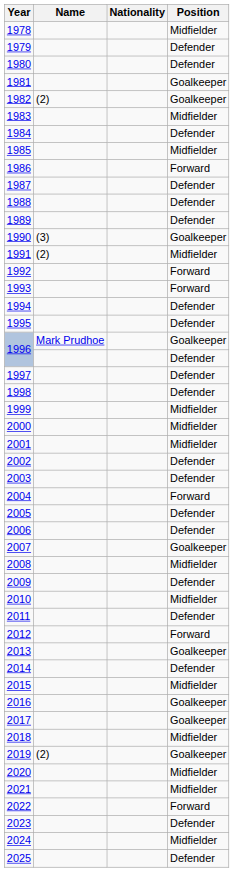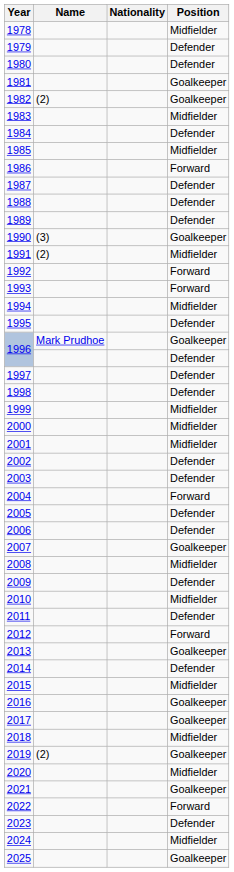 <table class="wikitable sortable">
 <tr>
 <th>Year</th>
 <th>Name</th>
 <th>Nationality</th>
 <th>Position</th>
 </tr>
 <tr>
 <td><a href='#'>1978</a></td>
 <td></td>
 <td></td>
 <td>Midfielder</td>
 </tr>
 <tr>
 <td><a href='#'>1979</a></td>
 <td></td>
 <td></td>
 <td>Defender</td>
 </tr>
 <tr>
 <td><a href='#'>1980</a></td>
 <td></td>
 <td></td>
 <td>Defender</td>
 </tr>
 <tr>
 <td><a href='#'>1981</a></td>
 <td></td>
 <td></td>
 <td>Goalkeeper</td>
 </tr>
 <tr>
 <td><a href='#'>1982</a></td>
 <td> (2)</td>
 <td></td>
 <td>Goalkeeper</td>
 </tr>
 <tr>
 <td><a href='#'>1983</a></td>
 <td></td>
 <td></td>
 <td>Midfielder</td>
 </tr>
 <tr>
 <td><a href='#'>1984</a></td>
 <td></td>
 <td></td>
 <td>Defender</td>
 </tr>
 <tr>
 <td><a href='#'>1985</a></td>
 <td></td>
 <td></td>
 <td>Midfielder</td>
 </tr>
 <tr>
 <td><a href='#'>1986</a></td>
 <td></td>
 <td></td>
 <td>Forward</td>
 </tr>
 <tr>
 <td><a href='#'>1987</a></td>
 <td></td>
 <td></td>
 <td>Defender</td>
 </tr>
 <tr>
 <td><a href='#'>1988</a></td>
 <td></td>
 <td></td>
 <td>Defender</td>
 </tr>
 <tr>
 <td><a href='#'>1989</a></td>
 <td></td>
 <td></td>
 <td>Defender</td>
 </tr>
 <tr>
 <td><a href='#'>1990</a></td>
 <td> (3)</td>
 <td></td>
 <td>Goalkeeper</td>
 </tr>
 <tr>
 <td><a href='#'>1991</a></td>
 <td> (2)</td>
 <td></td>
 <td>Midfielder</td>
 </tr>
 <tr>
 <td><a href='#'>1992</a></td>
 <td></td>
 <td></td>
 <td>Forward</td>
 </tr>
 <tr>
 <td><a href='#'>1993</a></td>
 <td></td>
 <td></td>
 <td>Forward</td>
 </tr>
 <tr>
 <td><a href='#'>1994</a></td>
 <td></td>
 <td></td>
-<td>Defender</td>
+<td>Midfielder</td>
 </tr>
 <tr>
 <td><a href='#'>1995</a></td>
 <td></td>
 <td></td>
 <td>Defender</td>
 </tr>
 <tr>
 <td rowspan="2" bgcolor="#B0C4DE"><a href='#'>1996</a></td>
 <td><a href='#'>Mark Prudhoe</a></td>
 <td></td>
 <td>Goalkeeper</td>
 </tr>
 <tr>
 <td></td>
 <td></td>
 <td>Defender</td>
 </tr>
 <tr>
 <td><a href='#'>1997</a></td>
 <td></td>
 <td></td>
 <td>Defender</td>
 </tr>
 <tr>
 <td><a href='#'>1998</a></td>
 <td></td>
 <td></td>
 <td>Defender</td>
 </tr>
 <tr>
 <td><a href='#'>1999</a></td>
 <td></td>
 <td></td>
 <td>Midfielder</td>
 </tr>
 <tr>
 <td><a href='#'>2000</a></td>
 <td></td>
 <td></td>
 <td>Midfielder</td>
 </tr>
 <tr>
 <td><a href='#'>2001</a></td>
 <td></td>
 <td></td>
 <td>Midfielder</td>
 </tr>
 <tr>
 <td><a href='#'>2002</a></td>
 <td></td>
 <td></td>
 <td>Defender</td>
 </tr>
 <tr>
 <td><a href='#'>2003</a></td>
 <td></td>
 <td></td>
 <td>Defender</td>
 </tr>
 <tr>
 <td><a href='#'>2004</a></td>
 <td></td>
 <td></td>
 <td>Forward</td>
 </tr>
 <tr>
 <td><a href='#'>2005</a></td>
 <td></td>
 <td></td>
 <td>Defender</td>
 </tr>
 <tr>
 <td><a href='#'>2006</a></td>
 <td></td>
 <td></td>
 <td>Defender</td>
 </tr>
 <tr>
 <td><a href='#'>2007</a></td>
 <td></td>
 <td></td>
 <td>Goalkeeper</td>
 </tr>
 <tr>
 <td><a href='#'>2008</a></td>
 <td></td>
 <td></td>
 <td>Midfielder</td>
 </tr>
 <tr>
 <td><a href='#'>2009</a></td>
 <td></td>
 <td></td>
 <td>Defender</td>
 </tr>
 <tr>
 <td><a href='#'>2010</a></td>
 <td></td>
 <td></td>
 <td>Midfielder</td>
 </tr>
 <tr>
 <td><a href='#'>2011</a></td>
 <td></td>
 <td></td>
 <td>Defender</td>
 </tr>
 <tr>
 <td><a href='#'>2012</a></td>
 <td></td>
 <td></td>
 <td>Forward</td>
 </tr>
 <tr>
 <td><a href='#'>2013</a></td>
 <td></td>
 <td></td>
 <td>Goalkeeper</td>
 </tr>
 <tr>
 <td><a href='#'>2014</a></td>
 <td></td>
 <td></td>
 <td>Defender</td>
 </tr>
 <tr>
 <td><a href='#'>2015</a></td>
 <td></td>
 <td></td>
 <td>Midfielder</td>
 </tr>
 <tr>
 <td><a href='#'>2016</a></td>
 <td></td>
 <td></td>
 <td>Goalkeeper</td>
 </tr>
 <tr>
 <td><a href='#'>2017</a></td>
 <td></td>
 <td></td>
 <td>Goalkeeper</td>
 </tr>
 <tr>
 <td><a href='#'>2018</a></td>
 <td></td>
 <td></td>
 <td>Midfielder</td>
 </tr>
 <tr>
 <td><a href='#'>2019</a></td>
 <td> (2)</td>
 <td></td>
 <td>Goalkeeper</td>
 </tr>
 <tr>
 <td><a href='#'>2020</a></td>
 <td></td>
 <td></td>
 <td>Midfielder</td>
 </tr>
 <tr>
 <td><a href='#'>2021</a></td>
 <td></td>
 <td></td>
-<td>Midfielder</td>
+<td>Goalkeeper</td>
 </tr>
 <tr>
 <td><a href='#'>2022</a></td>
 <td></td>
 <td></td>
 <td>Forward</td>
 </tr>
 <tr>
 <td><a href='#'>2023</a></td>
 <td></td>
 <td></td>
 <td>Defender</td>
 </tr>
 <tr>
 <td><a href='#'>2024</a></td>
 <td></td>
 <td></td>
 <td>Midfielder</td>
 </tr>
 <tr>
 <td><a href='#'>2025</a></td>
 <td></td>
 <td></td>
-<td>Defender</td>
+<td>Goalkeeper</td>
 </tr>
 </table>
